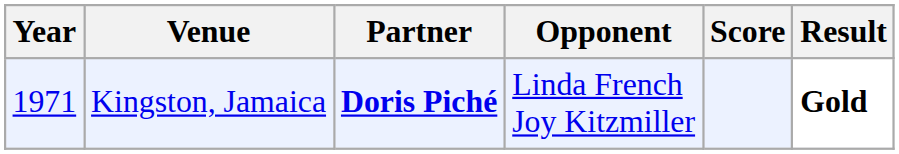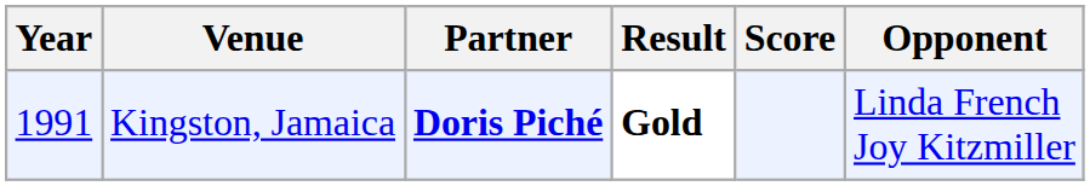 <table class="sortable wikitable" style="font-size: 90%;">
 <tr>
 <th>Year</th>
 <th>Venue</th>
 <th>Partner</th>
+<th>Result</th>
+<th>Score</th>
 <th>Opponent</th>
-<th>Score</th>
-<th>Result</th>
 </tr>
 <tr style="background:#ECF2FF">
-<td align="center"><a href='#'>1971</a></td>
+<td align="center"><a href='#'>1991</a></td>
 <td align="left"><a href='#'>Kingston, Jamaica</a></td>
 <td align="left"><strong> <a href='#'>Doris Piché</a></strong></td>
+<td style="text-align:left; background:white"> <strong>Gold</strong></td>
+<td align="left"></td>
 <td align="left"> <a href='#'>Linda French</a> <br>  <a href='#'>Joy Kitzmiller</a></td>
-<td align="left"></td>
-<td style="text-align:left; background:white"> <strong>Gold</strong></td>
 </tr>
 </table>
